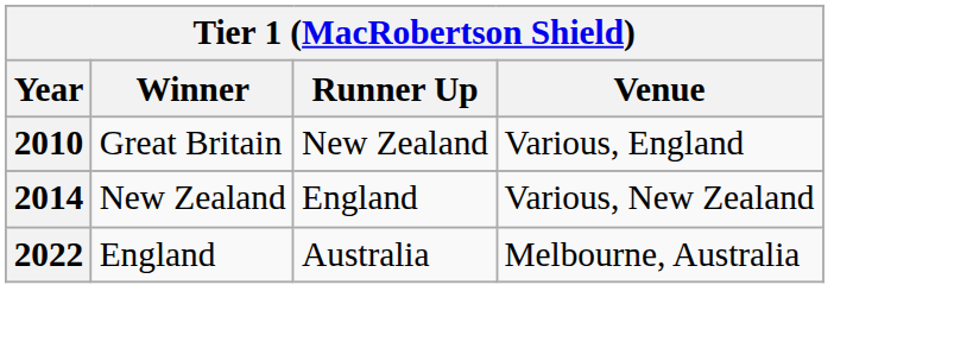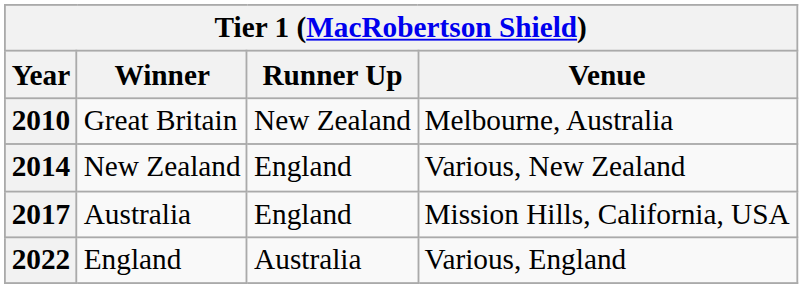 <table class="wikitable">
 <tr>
 <th colspan= "4">Tier 1 (<a href='#'>MacRobertson Shield</a>)</th>
 </tr>
 <tr>
 <th>Year</th>
 <th>Winner</th>
 <th>Runner Up</th>
 <th>Venue</th>
 </tr>
 <tr>
 <th>2010</th>
 <td> Great Britain</td>
 <td> New Zealand</td>
-<td>Various, England</td>
+<td>Melbourne, Australia</td>
 </tr>
 <tr>
 <th>2014</th>
 <td> New Zealand</td>
 <td> England</td>
 <td>Various, New Zealand</td>
 </tr>
 <tr>
+<th>2017</th>
+<td> Australia</td>
+<td> England</td>
+<td>Mission Hills, California, USA</td>
+</tr>
+<tr>
 <th>2022</th>
 <td> England</td>
 <td> Australia</td>
-<td>Melbourne, Australia</td>
+<td>Various, England</td>
 </tr>
 </table>
